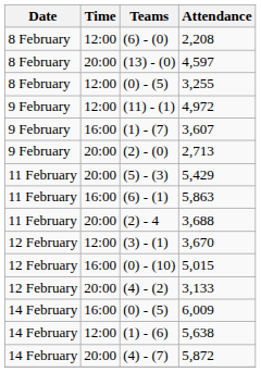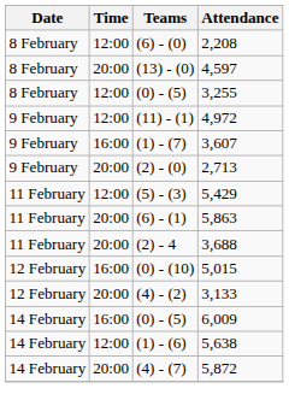 <table class="wikitable">
 <tr>
 <th scope="col">Date</th>
 <th scope="col">Time</th>
 <th scope="col">Teams</th>
 <th scope="col">Attendance</th>
 </tr>
 <tr>
 <td>8 February</td>
 <td>12:00</td>
 <td><strong></strong> (6) - (0)</td>
 <td>2,208</td>
 </tr>
 <tr>
 <td>8 February</td>
 <td>20:00</td>
 <td><strong></strong> (13) -  (0)</td>
 <td>4,597</td>
 </tr>
 <tr>
 <td>8 February</td>
 <td>12:00</td>
 <td> (0) - <strong></strong> (5)</td>
 <td>3,255</td>
 </tr>
 <tr>
 <td>9 February</td>
 <td>12:00</td>
 <td><strong></strong> (11) -  (1)</td>
 <td>4,972</td>
 </tr>
 <tr>
 <td>9 February</td>
 <td>16:00</td>
 <td> (1) - <strong></strong> (7)</td>
 <td>3,607</td>
 </tr>
 <tr>
 <td>9 February</td>
 <td>20:00</td>
 <td><strong></strong> (2) -  (0)</td>
 <td>2,713</td>
 </tr>
 <tr>
 <td>11 February</td>
-<td>20:00</td>
+<td>12:00</td>
 <td><strong></strong> (5) -  (3)</td>
 <td>5,429</td>
 </tr>
 <tr>
 <td>11 February</td>
-<td>16:00</td>
+<td>20:00</td>
 <td><strong></strong> (6) -  (1)</td>
 <td>5,863</td>
 </tr>
 <tr>
 <td>11 February</td>
 <td>20:00</td>
 <td> (2) - <strong></strong> 4</td>
 <td>3,688</td>
-</tr>
-<tr>
-<td>12 February</td>
-<td>12:00</td>
-<td><strong></strong> (3) -  (1)</td>
-<td>3,670</td>
 </tr>
 <tr>
 <td>12 February</td>
 <td>16:00</td>
 <td> (0) - <strong></strong> (10)</td>
 <td>5,015</td>
 </tr>
 <tr>
 <td>12 February</td>
 <td>20:00</td>
 <td><strong></strong> (4) -  (2)</td>
 <td>3,133</td>
 </tr>
 <tr>
 <td>14 February</td>
 <td>16:00</td>
 <td> (0) - <strong></strong> (5)</td>
 <td>6,009</td>
 </tr>
 <tr>
 <td>14 February</td>
 <td>12:00</td>
 <td> (1) - <strong></strong> (6)</td>
 <td>5,638</td>
 </tr>
 <tr>
 <td>14 February</td>
 <td>20:00</td>
 <td> (4) - <strong></strong> (7)</td>
 <td>5,872</td>
 </tr>
 <tr>
 </tr>
 </table>
